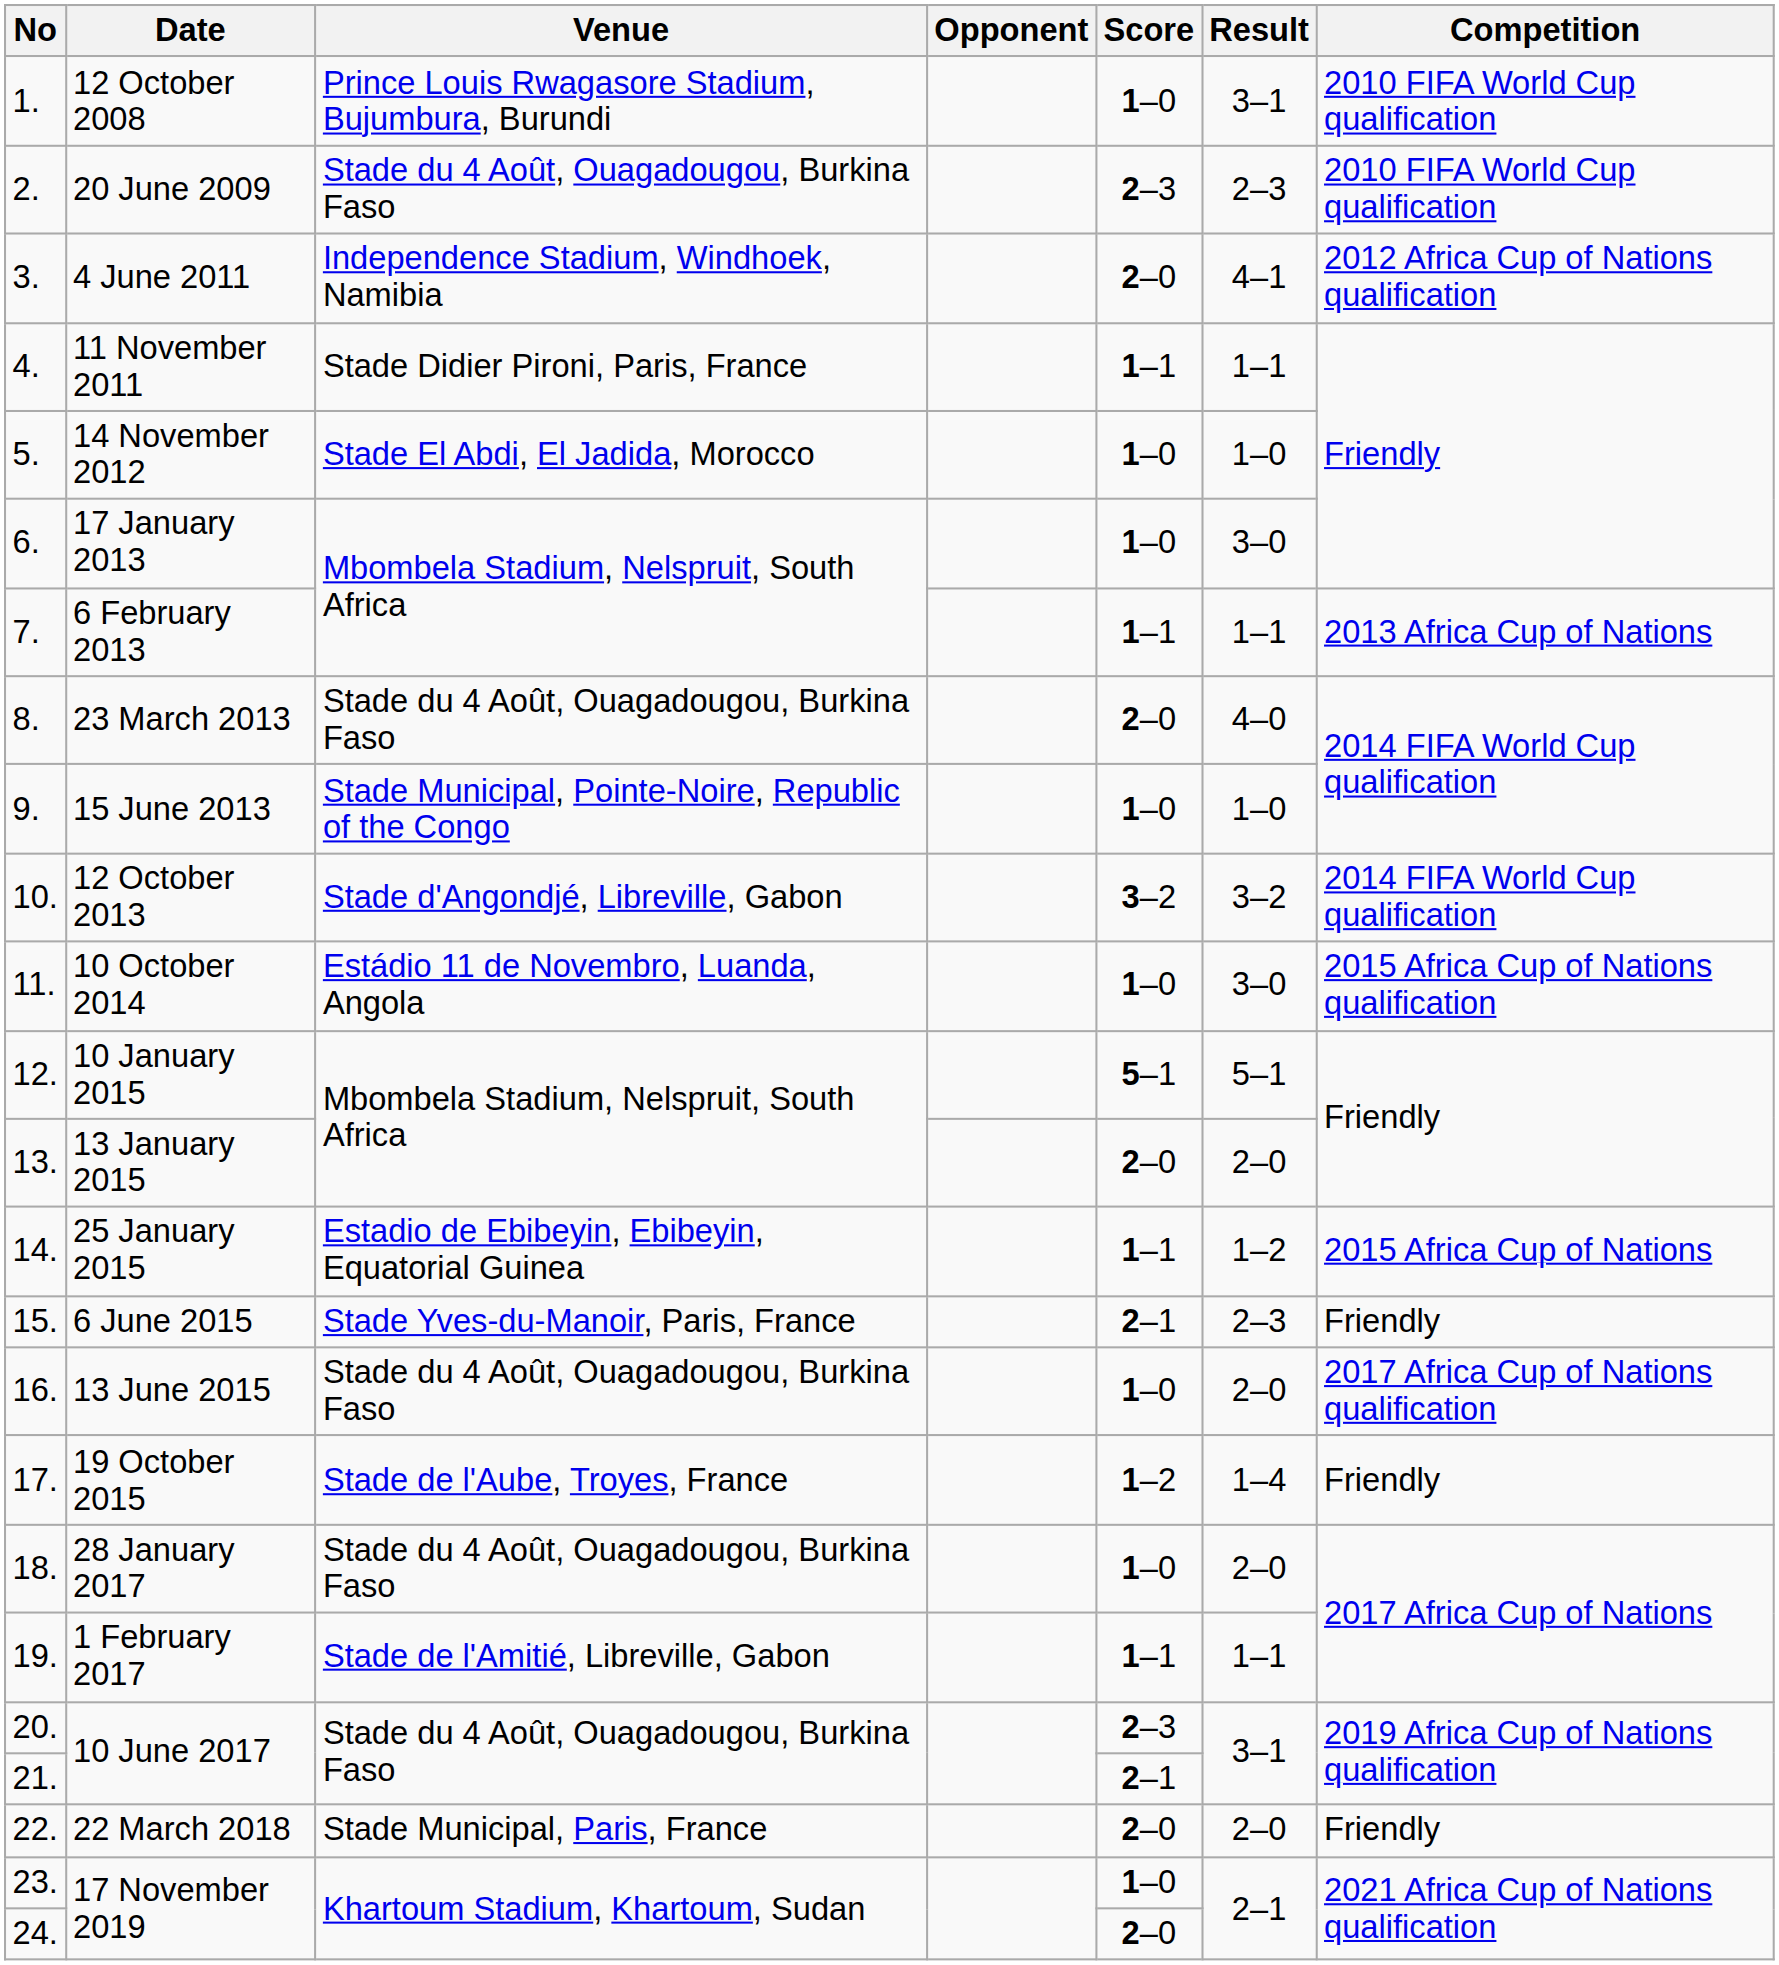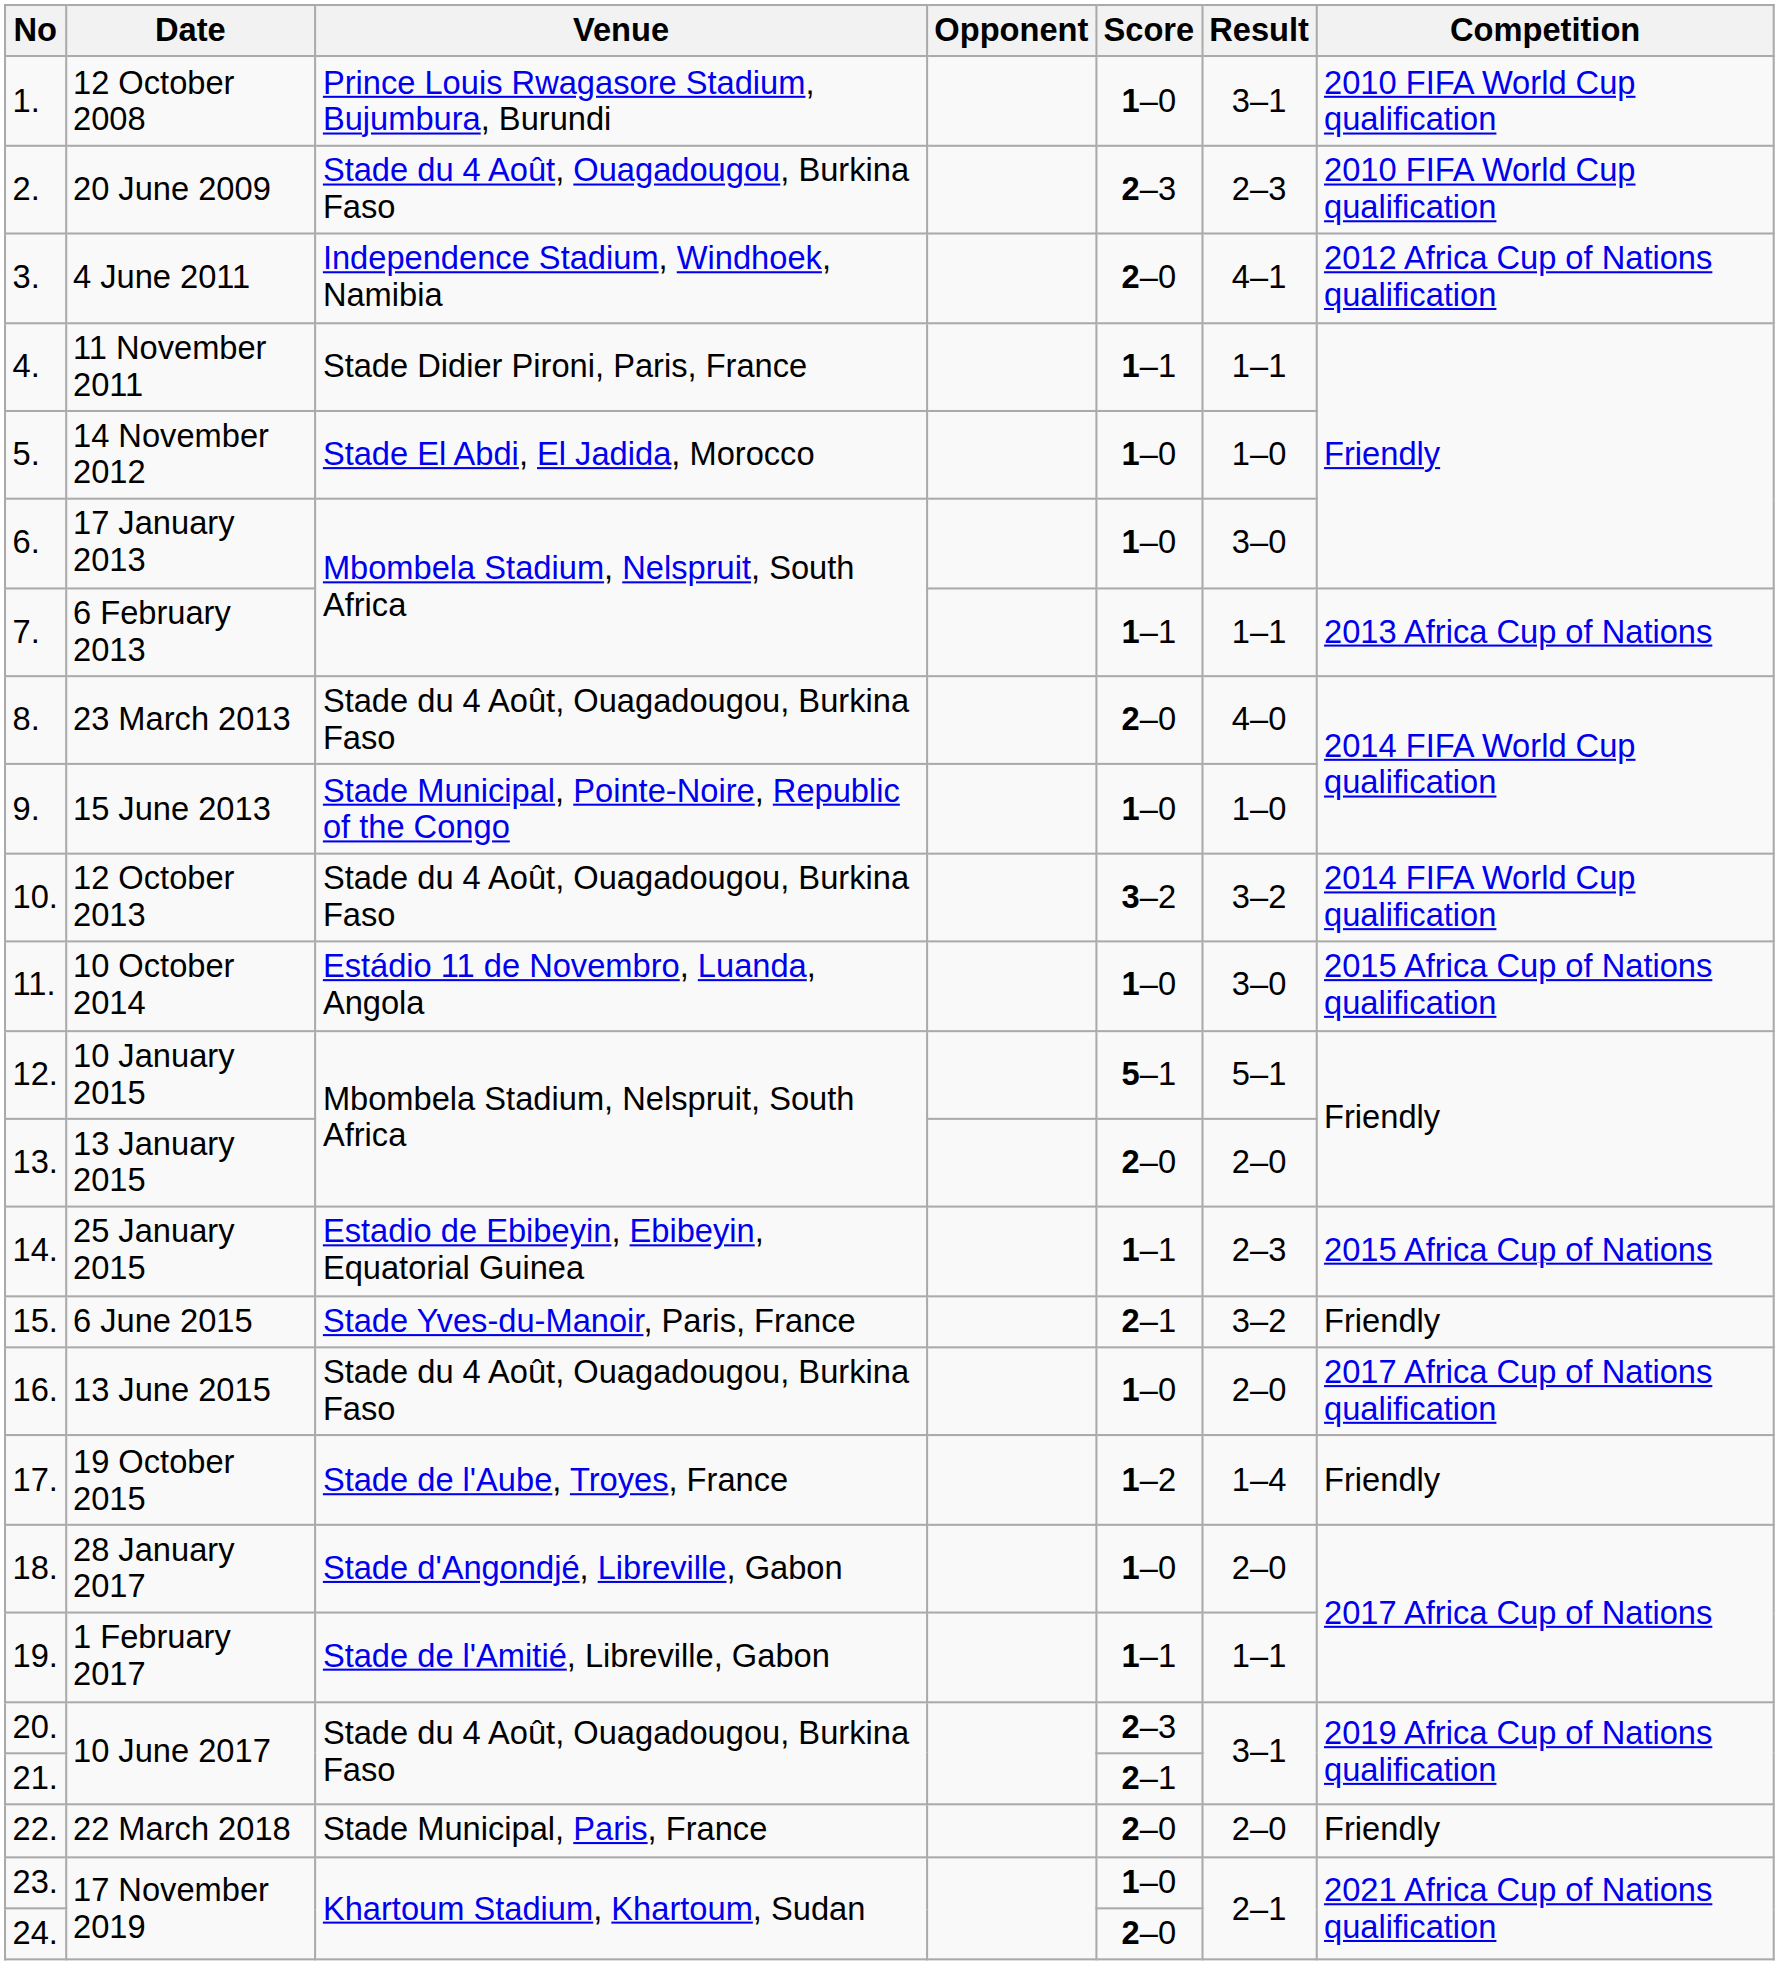 <table class="wikitable">
 <tr>
 <th>No</th>
 <th>Date</th>
 <th>Venue</th>
 <th>Opponent</th>
 <th>Score</th>
 <th>Result</th>
 <th>Competition</th>
 </tr>
 <tr>
 <td>1.</td>
 <td>12 October 2008</td>
 <td><a href='#'>Prince Louis Rwagasore Stadium</a>, <a href='#'>Bujumbura</a>, Burundi</td>
 <td></td>
 <td align=center><strong>1</strong>–0</td>
 <td align=center>3–1</td>
 <td><a href='#'>2010 FIFA World Cup qualification</a></td>
 </tr>
 <tr>
 <td>2.</td>
 <td>20 June 2009</td>
 <td><a href='#'>Stade du 4 Août</a>, <a href='#'>Ouagadougou</a>, Burkina Faso</td>
 <td></td>
 <td align=center><strong>2</strong>–3</td>
 <td align=center>2–3</td>
 <td><a href='#'>2010 FIFA World Cup qualification</a></td>
 </tr>
 <tr>
 <td>3.</td>
 <td>4 June 2011</td>
 <td><a href='#'>Independence Stadium</a>, <a href='#'>Windhoek</a>, Namibia</td>
 <td></td>
 <td align=center><strong>2</strong>–0</td>
 <td align=center>4–1</td>
 <td><a href='#'>2012 Africa Cup of Nations qualification</a></td>
 </tr>
 <tr>
 <td>4.</td>
 <td>11 November 2011</td>
 <td>Stade Didier Pironi, Paris, France</td>
 <td></td>
 <td align=center><strong>1</strong>–1</td>
 <td align=center>1–1</td>
 <td rowspan=3><a href='#'>Friendly</a></td>
 </tr>
 <tr>
 <td>5.</td>
 <td>14 November 2012</td>
 <td><a href='#'>Stade El Abdi</a>, <a href='#'>El Jadida</a>, Morocco</td>
 <td></td>
 <td align=center><strong>1</strong>–0</td>
 <td align=center>1–0</td>
 </tr>
 <tr>
 <td>6.</td>
 <td>17 January 2013</td>
 <td rowspan=2><a href='#'>Mbombela Stadium</a>, <a href='#'>Nelspruit</a>, South Africa</td>
 <td></td>
 <td align=center><strong>1</strong>–0</td>
 <td align=center>3–0</td>
 </tr>
 <tr>
 <td>7.</td>
 <td>6 February 2013</td>
 <td></td>
 <td align=center><strong>1</strong>–1</td>
 <td align=center>1–1</td>
 <td><a href='#'>2013 Africa Cup of Nations</a></td>
 </tr>
 <tr>
 <td>8.</td>
 <td>23 March 2013</td>
 <td>Stade du 4 Août, Ouagadougou, Burkina Faso</td>
 <td></td>
 <td align=center><strong>2</strong>–0</td>
 <td align=center>4–0</td>
 <td rowspan=2><a href='#'>2014 FIFA World Cup qualification</a></td>
 </tr>
 <tr>
 <td>9.</td>
 <td>15 June 2013</td>
 <td><a href='#'>Stade Municipal</a>, <a href='#'>Pointe-Noire</a>, <a href='#'>Republic of the Congo</a></td>
 <td></td>
 <td align=center><strong>1</strong>–0</td>
 <td align=center>1–0</td>
 </tr>
 <tr>
 <td>10.</td>
 <td>12 October 2013</td>
-<td><a href='#'>Stade d'Angondjé</a>, <a href='#'>Libreville</a>, Gabon</td>
+<td>Stade du 4 Août, Ouagadougou, Burkina Faso</td>
 <td></td>
 <td align=center><strong>3</strong>–2</td>
 <td align=center>3–2</td>
 <td><a href='#'>2014 FIFA World Cup qualification</a></td>
 </tr>
 <tr>
 <td>11.</td>
 <td>10 October 2014</td>
 <td><a href='#'>Estádio 11 de Novembro</a>, <a href='#'>Luanda</a>, Angola</td>
 <td></td>
 <td align=center><strong>1</strong>–0</td>
 <td align=center>3–0</td>
 <td><a href='#'>2015 Africa Cup of Nations qualification</a></td>
 </tr>
 <tr>
 <td>12.</td>
 <td>10 January 2015</td>
 <td rowspan=2>Mbombela Stadium, Nelspruit, South Africa</td>
 <td></td>
 <td align=center><strong>5</strong>–1</td>
 <td align=center>5–1</td>
 <td rowspan=2>Friendly</td>
 </tr>
 <tr>
 <td>13.</td>
 <td>13 January 2015</td>
 <td></td>
 <td align=center><strong>2</strong>–0</td>
 <td align=center>2–0</td>
 </tr>
 <tr>
 <td>14.</td>
 <td>25 January 2015</td>
 <td><a href='#'>Estadio de Ebibeyin</a>, <a href='#'>Ebibeyin</a>, Equatorial Guinea</td>
 <td></td>
 <td align=center><strong>1</strong>–1</td>
-<td align=center>1–2</td>
+<td align=center>2–3</td>
 <td><a href='#'>2015 Africa Cup of Nations</a></td>
 </tr>
 <tr>
 <td>15.</td>
 <td>6 June 2015</td>
 <td><a href='#'>Stade Yves-du-Manoir</a>, Paris, France</td>
 <td></td>
 <td align=center><strong>2</strong>–1</td>
-<td align=center>2–3</td>
+<td align=center>3–2</td>
 <td>Friendly</td>
 </tr>
 <tr>
 <td>16.</td>
 <td>13 June 2015</td>
 <td>Stade du 4 Août, Ouagadougou, Burkina Faso</td>
 <td></td>
 <td align=center><strong>1</strong>–0</td>
 <td align=center>2–0</td>
 <td><a href='#'>2017 Africa Cup of Nations qualification</a></td>
 </tr>
 <tr>
 <td>17.</td>
 <td>19 October 2015</td>
 <td><a href='#'>Stade de l'Aube</a>, <a href='#'>Troyes</a>, France</td>
 <td></td>
 <td align=center><strong>1</strong>–2</td>
 <td align=center>1–4</td>
 <td>Friendly</td>
 </tr>
 <tr>
 <td>18.</td>
 <td>28 January 2017</td>
-<td>Stade du 4 Août, Ouagadougou, Burkina Faso</td>
+<td><a href='#'>Stade d'Angondjé</a>, <a href='#'>Libreville</a>, Gabon</td>
 <td></td>
 <td align=center><strong>1</strong>–0</td>
 <td align=center>2–0</td>
 <td rowspan=2><a href='#'>2017 Africa Cup of Nations</a></td>
 </tr>
 <tr>
 <td>19.</td>
 <td>1 February 2017</td>
 <td><a href='#'>Stade de l'Amitié</a>, Libreville, Gabon</td>
 <td></td>
 <td align=center><strong>1</strong>–1</td>
 <td align=center>1–1</td>
 </tr>
 <tr>
 <td>20.</td>
 <td rowspan="2">10 June 2017</td>
 <td rowspan="2">Stade du 4 Août, Ouagadougou, Burkina Faso</td>
 <td rowspan="2"></td>
 <td align=center><strong>2</strong>–3</td>
 <td rowspan="2" style="text-align:center">3–1</td>
 <td rowspan="2"><a href='#'>2019 Africa Cup of Nations qualification</a></td>
 </tr>
 <tr>
 <td>21.</td>
 <td align=center><strong>2</strong>–1</td>
 </tr>
 <tr>
 <td>22.</td>
 <td>22 March 2018</td>
 <td>Stade Municipal, <a href='#'>Paris</a>, France</td>
 <td></td>
 <td align=center><strong>2</strong>–0</td>
 <td align=center>2–0</td>
 <td>Friendly</td>
 </tr>
 <tr>
 <td>23.</td>
 <td rowspan="2">17 November 2019</td>
 <td rowspan="2"><a href='#'>Khartoum Stadium</a>, <a href='#'>Khartoum</a>, Sudan</td>
 <td rowspan="2"></td>
 <td align=center><strong>1</strong>–0</td>
 <td rowspan="2" style="text-align:center">2–1</td>
 <td rowspan="2"><a href='#'>2021 Africa Cup of Nations qualification</a></td>
 </tr>
 <tr>
 <td>24.</td>
 <td align=center><strong>2</strong>–0</td>
 </tr>
 </table>
